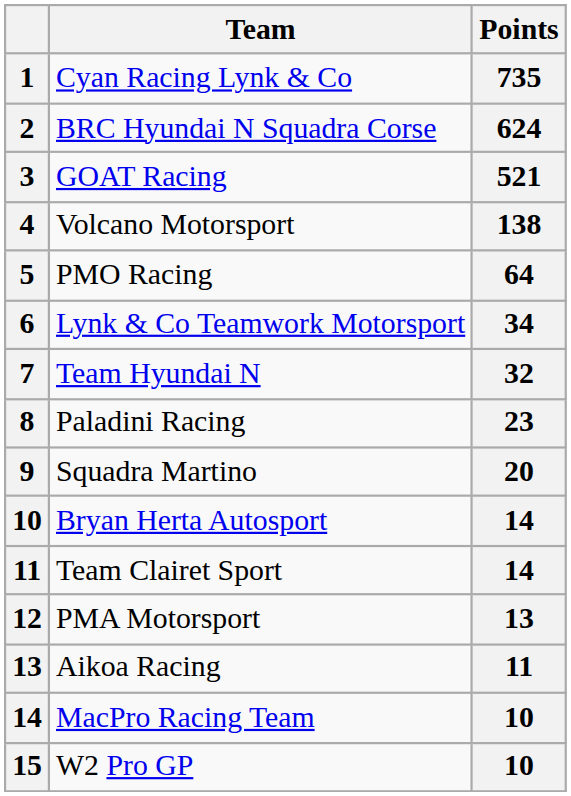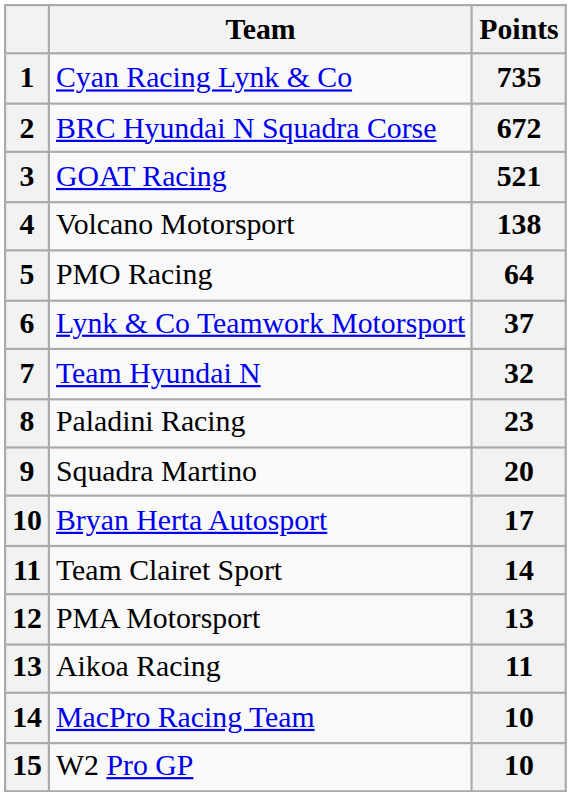 <table class="wikitable" style="font-size: 85%;">
 <tr>
 <th></th>
 <th>Team</th>
 <th>Points</th>
 </tr>
 <tr>
 <th>1</th>
 <td> <a href='#'>Cyan Racing Lynk & Co</a></td>
 <th>735</th>
 </tr>
 <tr>
 <th>2</th>
 <td> <a href='#'>BRC Hyundai N Squadra Corse</a></td>
-<th>624</th>
+<th>672</th>
 </tr>
 <tr>
 <th>3</th>
 <td> <a href='#'>GOAT Racing</a></td>
 <th>521</th>
 </tr>
 <tr>
 <th>4</th>
 <td> Volcano Motorsport</td>
 <th>138</th>
 </tr>
 <tr>
 <th>5</th>
 <td> PMO Racing</td>
 <th>64</th>
 </tr>
 <tr>
 <th>6</th>
 <td> <a href='#'>Lynk & Co Teamwork Motorsport</a></td>
-<th>34</th>
+<th>37</th>
 </tr>
 <tr>
 <th>7</th>
 <td> <a href='#'>Team Hyundai N</a></td>
 <th>32</th>
 </tr>
 <tr>
 <th>8</th>
 <td> Paladini Racing</td>
 <th>23</th>
 </tr>
 <tr>
 <th>9</th>
 <td> Squadra Martino</td>
 <th>20</th>
 </tr>
 <tr>
 <th>10</th>
 <td> <a href='#'>Bryan Herta Autosport</a></td>
-<th>14</th>
+<th>17</th>
 </tr>
 <tr>
 <th>11</th>
 <td> Team Clairet Sport</td>
 <th>14</th>
 </tr>
 <tr>
 <th>12</th>
 <td> PMA Motorsport</td>
 <th>13</th>
 </tr>
 <tr>
 <th>13</th>
 <td> Aikoa Racing</td>
 <th>11</th>
 </tr>
 <tr>
 <th>14</th>
 <td> <a href='#'>MacPro Racing Team</a></td>
 <th>10</th>
 </tr>
 <tr>
 <th>15</th>
 <td> W2 <a href='#'>Pro GP</a></td>
 <th>10</th>
 </tr>
 </table>
